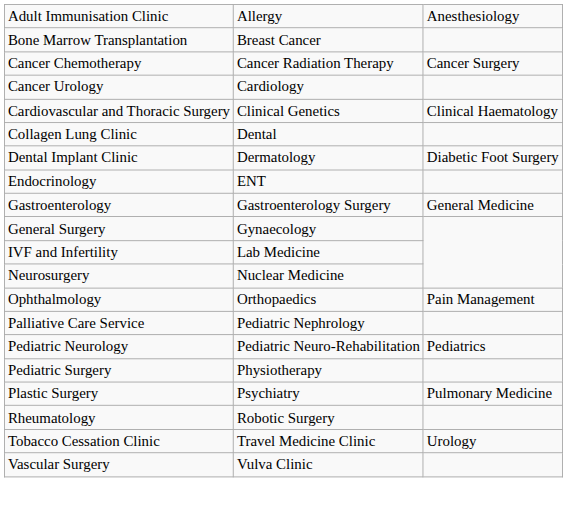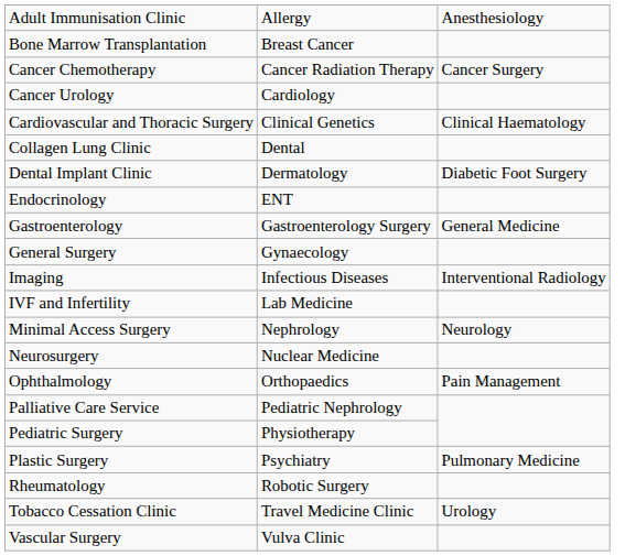 <table class="wikitable">
 <tr>
 <td>Adult Immunisation Clinic</td>
 <td>Allergy</td>
 <td>Anesthesiology</td>
 </tr>
 <tr>
 <td>Bone Marrow Transplantation</td>
 <td>Breast Cancer</td>
 </tr>
 <tr>
 <td>Cancer Chemotherapy</td>
 <td>Cancer Radiation Therapy</td>
 <td>Cancer Surgery</td>
 </tr>
 <tr>
 <td>Cancer Urology</td>
 <td>Cardiology</td>
 </tr>
 <tr>
 <td>Cardiovascular and Thoracic Surgery</td>
 <td>Clinical Genetics</td>
 <td>Clinical Haematology</td>
 </tr>
 <tr>
 <td>Collagen Lung Clinic</td>
 <td>Dental</td>
 </tr>
 <tr>
 <td>Dental Implant Clinic</td>
 <td>Dermatology</td>
 <td>Diabetic Foot Surgery</td>
 </tr>
 <tr>
 <td>Endocrinology</td>
 <td>ENT</td>
 </tr>
 <tr>
 <td>Gastroenterology</td>
 <td>Gastroenterology Surgery</td>
 <td>General Medicine</td>
 </tr>
 <tr>
 <td>General Surgery</td>
 <td>Gynaecology</td>
 </tr>
 <tr>
+<td>Imaging</td>
+<td>Infectious Diseases</td>
+<td>Interventional Radiology</td>
+</tr>
+<tr>
 <td>IVF and Infertility</td>
 <td>Lab Medicine</td>
+</tr>
+<tr>
+<td>Minimal Access Surgery</td>
+<td>Nephrology</td>
+<td>Neurology</td>
 </tr>
 <tr>
 <td>Neurosurgery</td>
 <td>Nuclear Medicine</td>
 </tr>
 <tr>
 <td>Ophthalmology</td>
 <td>Orthopaedics</td>
 <td>Pain Management</td>
 </tr>
 <tr>
 <td>Palliative Care Service</td>
 <td>Pediatric Nephrology</td>
-</tr>
-<tr>
-<td>Pediatric Neurology</td>
-<td>Pediatric Neuro-Rehabilitation</td>
-<td>Pediatrics</td>
 </tr>
 <tr>
 <td>Pediatric Surgery</td>
 <td>Physiotherapy</td>
 </tr>
 <tr>
 <td>Plastic Surgery</td>
 <td>Psychiatry</td>
 <td>Pulmonary Medicine</td>
 </tr>
 <tr>
 <td>Rheumatology</td>
 <td>Robotic Surgery</td>
 </tr>
 <tr>
 <td>Tobacco Cessation Clinic</td>
 <td>Travel Medicine Clinic</td>
 <td>Urology</td>
 </tr>
 <tr>
 <td>Vascular Surgery</td>
 <td>Vulva Clinic</td>
 </tr>
 </table>
